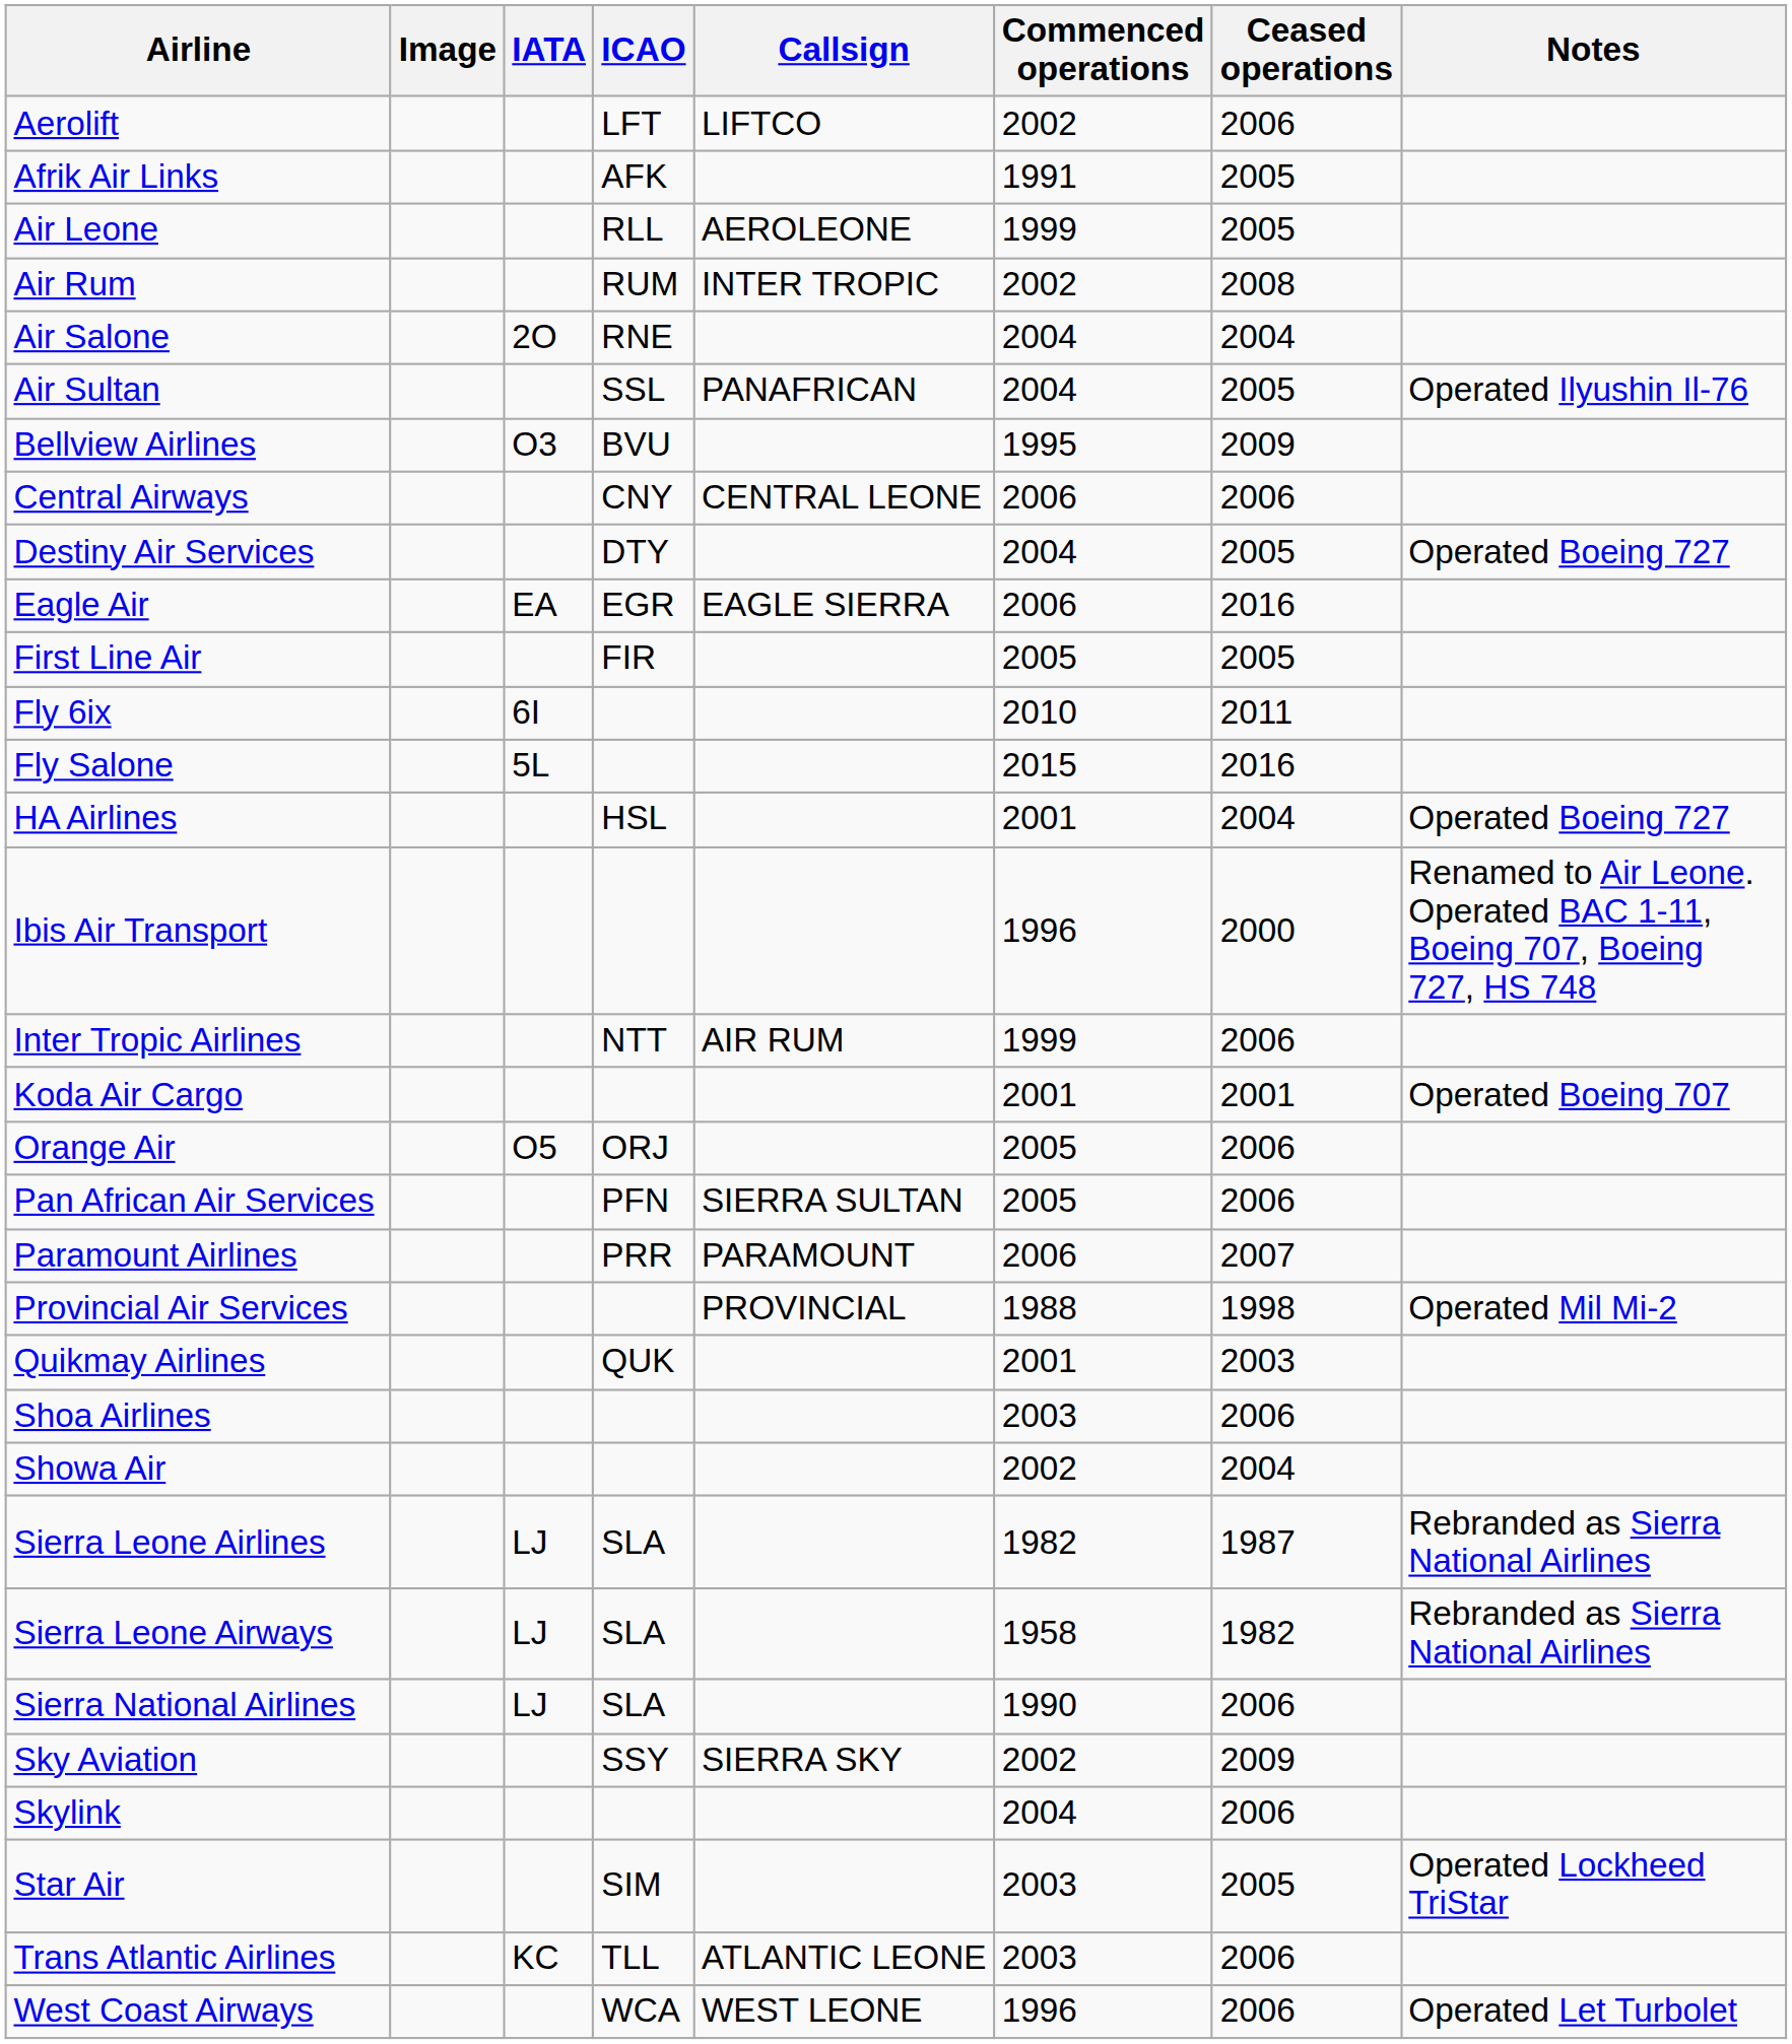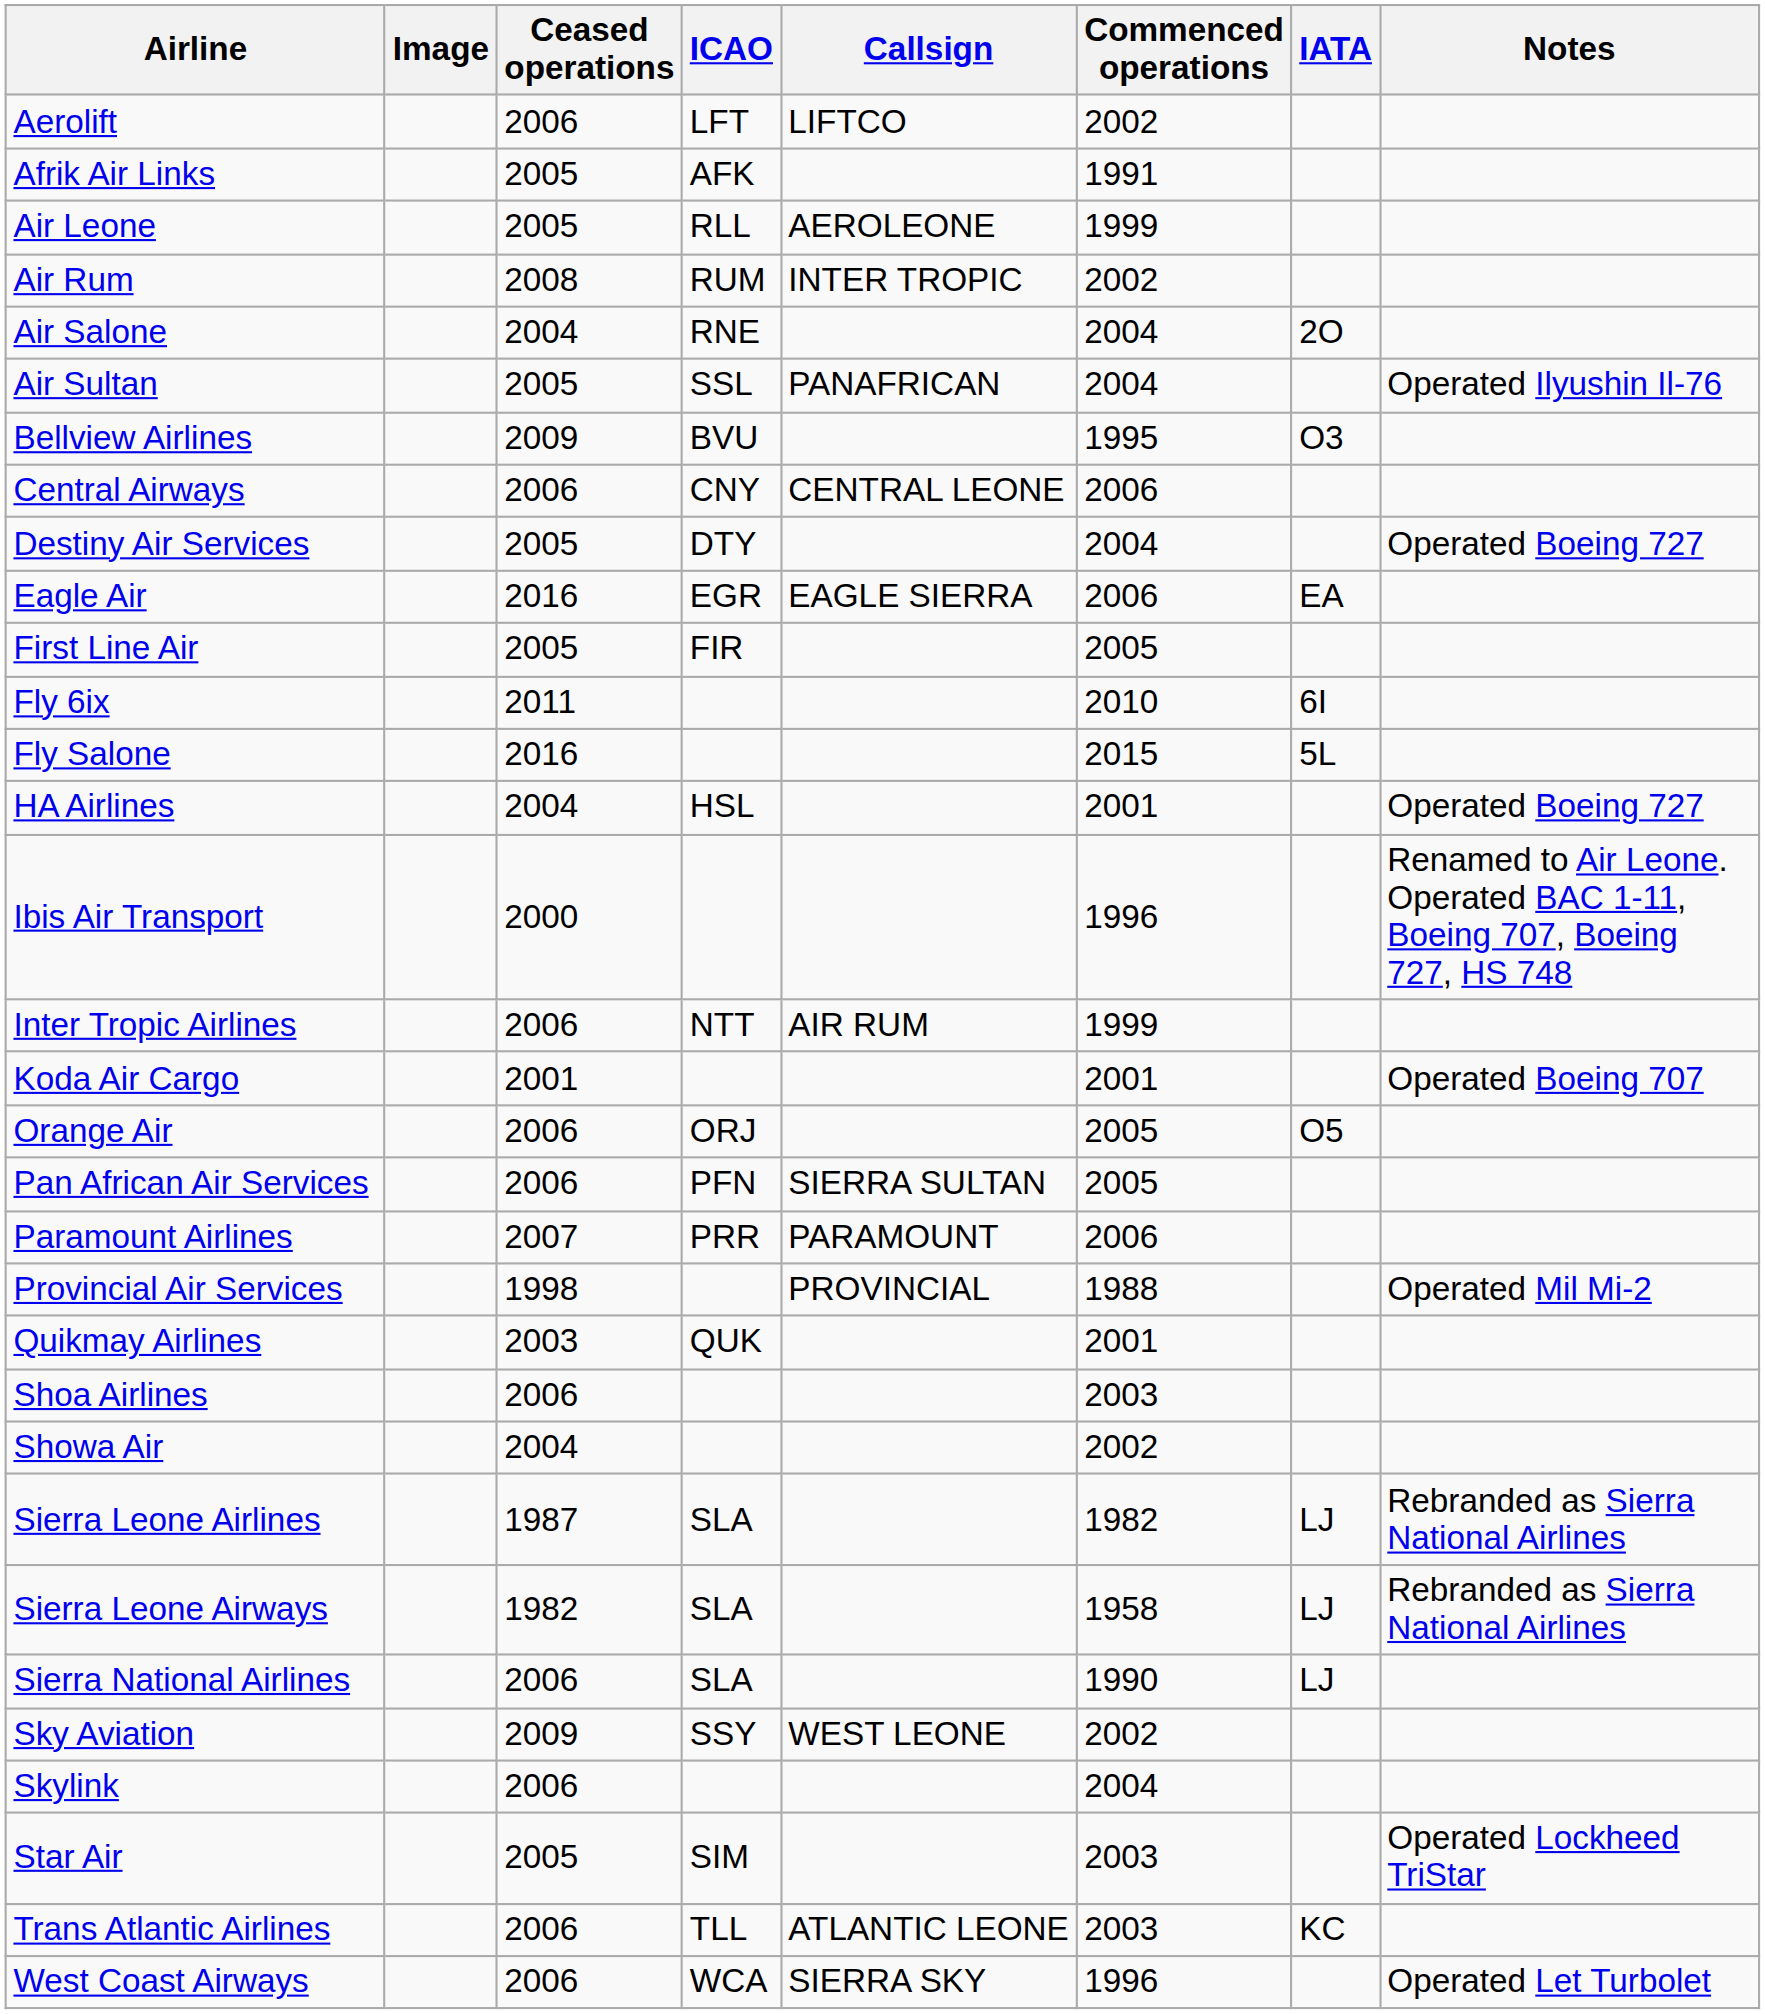 <table class="wikitable sortable" style="border-collapse:collapse; margin:auto;" border="1" cellpadding="3">
 <tr valign="middle">
 <th style="width:175px;">Airline</th>
 <th>Image</th>
-<th><a href='#'>IATA</a></th>
+<th>Ceased<br>operations</th>
 <th><a href='#'>ICAO</a></th>
 <th><a href='#'>Callsign</a></th>
 <th>Commenced<br>operations</th>
-<th>Ceased<br>operations</th>
+<th><a href='#'>IATA</a></th>
 <th style="width:175px;">Notes</th>
 </tr>
 <tr>
 <td><a href='#'>Aerolift</a></td>
 <td></td>
-<td></td>
+<td>2006</td>
 <td>LFT</td>
 <td>LIFTCO</td>
 <td>2002</td>
-<td>2006</td>
+<td></td>
 <td></td>
 </tr>
 <tr>
 <td><a href='#'>Afrik Air Links</a></td>
 <td></td>
-<td></td>
+<td>2005</td>
 <td>AFK</td>
 <td></td>
 <td>1991</td>
-<td>2005</td>
+<td></td>
 <td></td>
 </tr>
 <tr>
 <td><a href='#'>Air Leone</a></td>
 <td></td>
-<td></td>
+<td>2005</td>
 <td>RLL</td>
 <td>AEROLEONE</td>
 <td>1999</td>
-<td>2005</td>
+<td></td>
 <td></td>
 </tr>
 <tr>
 <td><a href='#'>Air Rum</a></td>
 <td></td>
-<td></td>
+<td>2008</td>
 <td>RUM</td>
 <td>INTER TROPIC</td>
 <td>2002</td>
-<td>2008</td>
+<td></td>
 <td></td>
 </tr>
 <tr>
 <td><a href='#'>Air Salone</a></td>
 <td></td>
-<td>2O</td>
+<td>2004</td>
 <td>RNE</td>
 <td></td>
 <td>2004</td>
-<td>2004</td>
+<td>2O</td>
 <td></td>
 </tr>
 <tr>
 <td><a href='#'>Air Sultan</a></td>
 <td></td>
-<td></td>
+<td>2005</td>
 <td>SSL</td>
 <td>PANAFRICAN</td>
 <td>2004</td>
-<td>2005</td>
+<td></td>
 <td>Operated <a href='#'>Ilyushin Il-76</a></td>
 </tr>
 <tr>
 <td><a href='#'>Bellview Airlines</a></td>
 <td></td>
-<td>O3</td>
+<td>2009</td>
 <td>BVU</td>
 <td></td>
 <td>1995</td>
-<td>2009</td>
+<td>O3</td>
 <td></td>
 </tr>
 <tr>
 <td><a href='#'>Central Airways</a></td>
 <td></td>
-<td></td>
+<td>2006</td>
 <td>CNY</td>
 <td>CENTRAL LEONE</td>
 <td>2006</td>
-<td>2006</td>
+<td></td>
 <td></td>
 </tr>
 <tr>
 <td><a href='#'>Destiny Air Services</a></td>
 <td></td>
-<td></td>
+<td>2005</td>
 <td>DTY</td>
 <td></td>
 <td>2004</td>
-<td>2005</td>
+<td></td>
 <td>Operated <a href='#'>Boeing 727</a></td>
 </tr>
 <tr>
 <td><a href='#'>Eagle Air</a></td>
 <td></td>
-<td>EA</td>
+<td>2016</td>
 <td>EGR</td>
 <td>EAGLE SIERRA</td>
 <td>2006</td>
-<td>2016</td>
+<td>EA</td>
 <td></td>
 </tr>
 <tr>
 <td><a href='#'>First Line Air</a></td>
 <td></td>
-<td></td>
+<td>2005</td>
 <td>FIR</td>
 <td></td>
 <td>2005</td>
-<td>2005</td>
+<td></td>
 <td></td>
 </tr>
 <tr>
 <td><a href='#'>Fly 6ix</a></td>
 <td></td>
-<td>6I</td>
+<td>2011</td>
 <td></td>
 <td></td>
 <td>2010</td>
-<td>2011</td>
+<td>6I</td>
 <td></td>
 </tr>
 <tr>
 <td><a href='#'>Fly Salone</a></td>
 <td></td>
-<td>5L</td>
+<td>2016</td>
 <td></td>
 <td></td>
 <td>2015</td>
-<td>2016</td>
+<td>5L</td>
 <td></td>
 </tr>
 <tr>
 <td><a href='#'>HA Airlines</a></td>
 <td></td>
-<td></td>
+<td>2004</td>
 <td>HSL</td>
 <td></td>
 <td>2001</td>
-<td>2004</td>
+<td></td>
 <td>Operated <a href='#'>Boeing 727</a></td>
 </tr>
 <tr>
 <td><a href='#'>Ibis Air Transport</a></td>
 <td></td>
-<td></td>
+<td>2000</td>
 <td></td>
 <td></td>
 <td>1996</td>
-<td>2000</td>
+<td></td>
 <td>Renamed to <a href='#'>Air Leone</a>. Operated <a href='#'>BAC 1-11</a>, <a href='#'>Boeing 707</a>, <a href='#'>Boeing 727</a>, <a href='#'>HS 748</a></td>
 </tr>
 <tr>
 <td><a href='#'>Inter Tropic Airlines</a></td>
 <td></td>
-<td></td>
+<td>2006</td>
 <td>NTT</td>
 <td>AIR RUM</td>
 <td>1999</td>
-<td>2006</td>
+<td></td>
 <td></td>
 </tr>
 <tr>
 <td><a href='#'>Koda Air Cargo</a></td>
 <td></td>
-<td></td>
+<td>2001</td>
 <td></td>
 <td></td>
 <td>2001</td>
-<td>2001</td>
+<td></td>
 <td>Operated <a href='#'>Boeing 707</a></td>
 </tr>
 <tr>
 <td><a href='#'>Orange Air</a></td>
 <td></td>
-<td>O5</td>
+<td>2006</td>
 <td>ORJ</td>
 <td></td>
 <td>2005</td>
-<td>2006</td>
+<td>O5</td>
 <td></td>
 </tr>
 <tr>
 <td><a href='#'>Pan African Air Services</a></td>
 <td></td>
-<td></td>
+<td>2006</td>
 <td>PFN</td>
 <td>SIERRA SULTAN</td>
 <td>2005</td>
-<td>2006</td>
+<td></td>
 <td></td>
 </tr>
 <tr>
 <td><a href='#'>Paramount Airlines</a></td>
 <td></td>
-<td></td>
+<td>2007</td>
 <td>PRR</td>
 <td>PARAMOUNT</td>
 <td>2006</td>
-<td>2007</td>
+<td></td>
 <td></td>
 </tr>
 <tr>
 <td><a href='#'>Provincial Air Services</a></td>
 <td></td>
-<td></td>
+<td>1998</td>
 <td></td>
 <td>PROVINCIAL</td>
 <td>1988</td>
-<td>1998</td>
+<td></td>
 <td>Operated <a href='#'>Mil Mi-2</a></td>
 </tr>
 <tr>
 <td><a href='#'>Quikmay Airlines</a></td>
 <td></td>
-<td></td>
+<td>2003</td>
 <td>QUK</td>
 <td></td>
 <td>2001</td>
-<td>2003</td>
+<td></td>
 <td></td>
 </tr>
 <tr>
 <td><a href='#'>Shoa Airlines</a></td>
 <td></td>
-<td></td>
+<td>2006</td>
 <td></td>
 <td></td>
 <td>2003</td>
-<td>2006</td>
+<td></td>
 <td></td>
 </tr>
 <tr>
 <td><a href='#'>Showa Air</a></td>
 <td></td>
-<td></td>
+<td>2004</td>
 <td></td>
 <td></td>
 <td>2002</td>
-<td>2004</td>
+<td></td>
 <td></td>
 </tr>
 <tr>
 <td><a href='#'>Sierra Leone Airlines</a></td>
 <td></td>
-<td>LJ</td>
+<td>1987</td>
 <td>SLA</td>
 <td></td>
 <td>1982</td>
-<td>1987</td>
+<td>LJ</td>
 <td>Rebranded as <a href='#'>Sierra National Airlines</a></td>
 </tr>
 <tr>
 <td><a href='#'>Sierra Leone Airways</a></td>
 <td></td>
-<td>LJ</td>
+<td>1982</td>
 <td>SLA</td>
 <td></td>
 <td>1958</td>
-<td>1982</td>
+<td>LJ</td>
 <td>Rebranded as <a href='#'>Sierra National Airlines</a></td>
 </tr>
 <tr>
 <td><a href='#'>Sierra National Airlines</a></td>
 <td></td>
-<td>LJ</td>
+<td>2006</td>
 <td>SLA</td>
 <td></td>
 <td>1990</td>
-<td>2006</td>
+<td>LJ</td>
 <td></td>
 </tr>
 <tr>
 <td><a href='#'>Sky Aviation</a></td>
 <td></td>
+<td>2009</td>
+<td>SSY</td>
+<td>WEST LEONE</td>
+<td>2002</td>
 <td></td>
-<td>SSY</td>
-<td>SIERRA SKY</td>
-<td>2002</td>
-<td>2009</td>
 <td></td>
 </tr>
 <tr>
 <td><a href='#'>Skylink</a></td>
 <td></td>
-<td></td>
+<td>2006</td>
 <td></td>
 <td></td>
 <td>2004</td>
-<td>2006</td>
+<td></td>
 <td></td>
 </tr>
 <tr>
 <td><a href='#'>Star Air</a></td>
 <td></td>
-<td></td>
+<td>2005</td>
 <td>SIM</td>
 <td></td>
 <td>2003</td>
-<td>2005</td>
+<td></td>
 <td>Operated <a href='#'>Lockheed TriStar</a></td>
 </tr>
 <tr>
 <td><a href='#'>Trans Atlantic Airlines</a></td>
 <td></td>
-<td>KC</td>
+<td>2006</td>
 <td>TLL</td>
 <td>ATLANTIC LEONE</td>
 <td>2003</td>
-<td>2006</td>
+<td>KC</td>
 <td></td>
 </tr>
 <tr>
 <td><a href='#'>West Coast Airways</a></td>
 <td></td>
+<td>2006</td>
+<td>WCA</td>
+<td>SIERRA SKY</td>
+<td>1996</td>
 <td></td>
-<td>WCA</td>
-<td>WEST LEONE</td>
-<td>1996</td>
-<td>2006</td>
 <td>Operated <a href='#'>Let Turbolet</a></td>
 </tr>
 </table>
